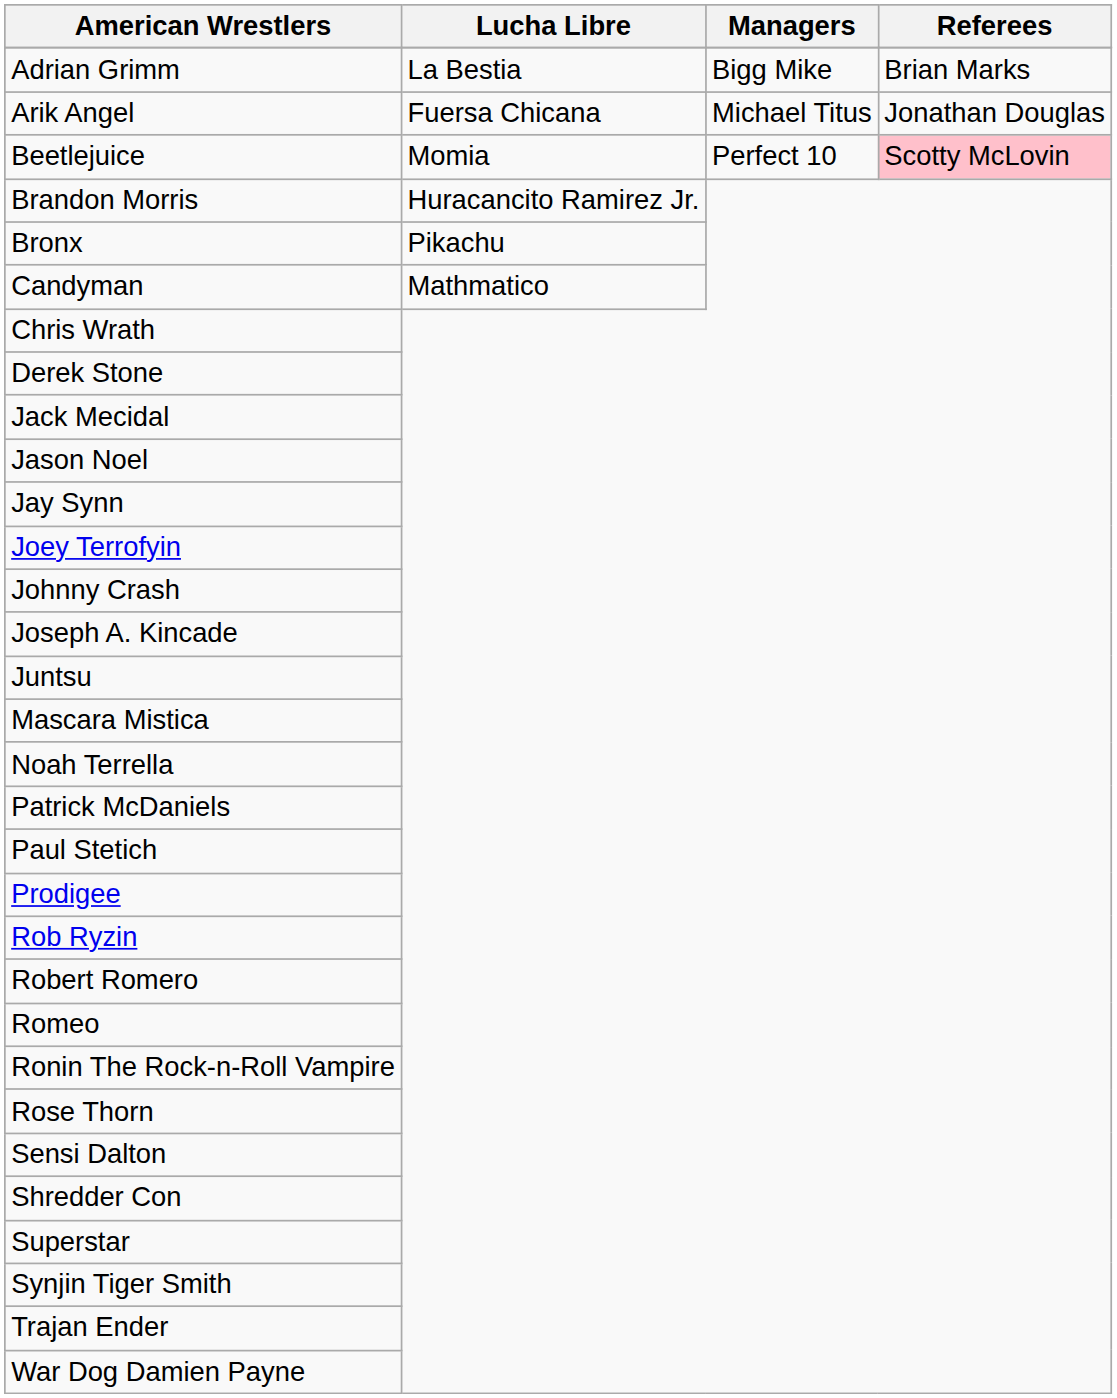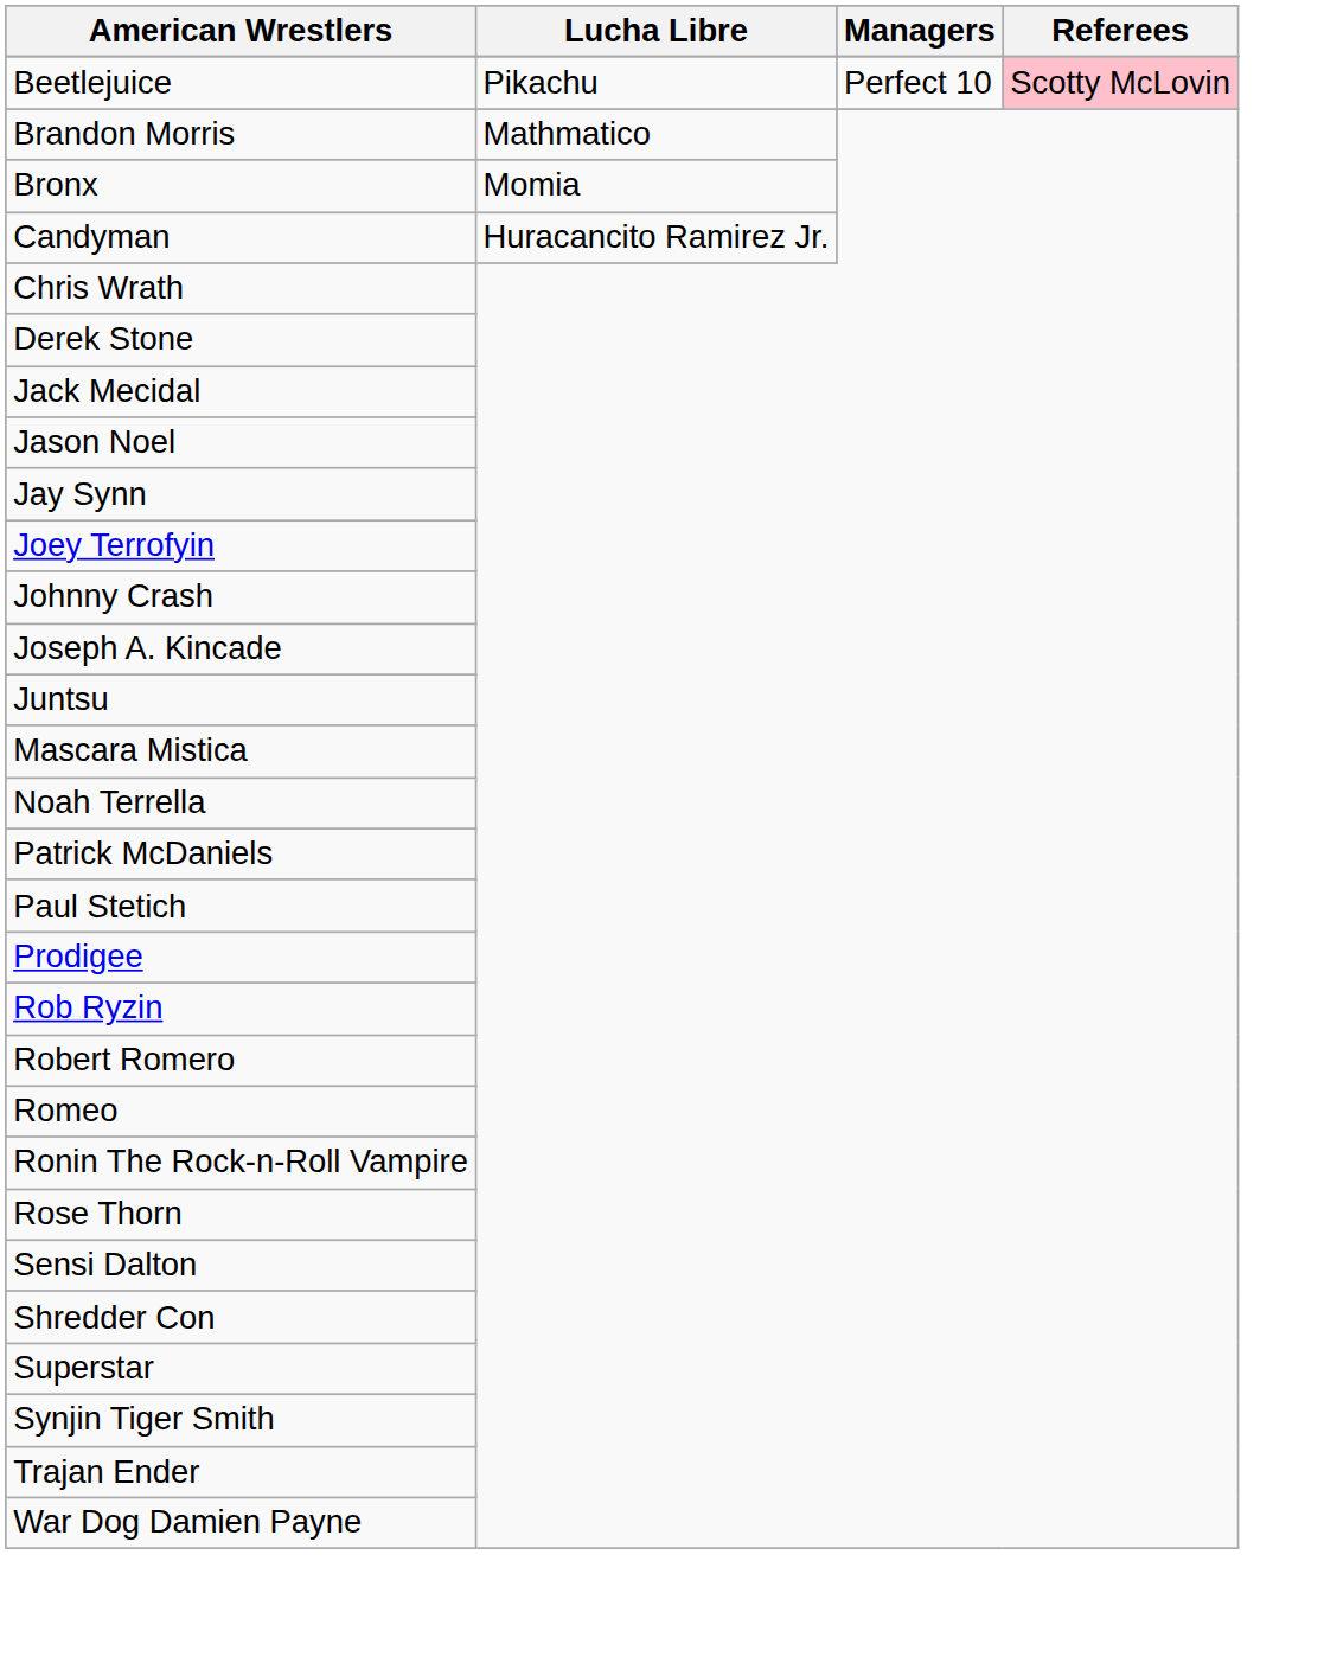 <table class="wikitable" border="1">
 <tr>
 <th>American Wrestlers</th>
 <th>Lucha Libre</th>
 <th>Managers</th>
 <th>Referees</th>
 </tr>
 <tr>
 </tr>
 <tr>
 </tr>
 <tr>
-<td>Adrian Grimm</td>
-<td>La Bestia</td>
-<td>Bigg Mike</td>
-<td>Brian Marks</td>
-</tr>
-<tr>
-<td>Arik Angel</td>
-<td>Fuersa Chicana</td>
-<td>Michael Titus</td>
-<td>Jonathan Douglas</td>
-</tr>
-<tr>
 <td>Beetlejuice</td>
-<td>Momia</td>
+<td>Pikachu</td>
 <td>Perfect 10</td>
 <td style="background: pink;">Scotty McLovin</td>
 </tr>
 <tr>
 <td>Brandon Morris</td>
-<td>Huracancito Ramirez Jr.</td>
+<td>Mathmatico</td>
 </tr>
 <tr>
 <td>Bronx</td>
-<td>Pikachu</td>
+<td>Momia</td>
 </tr>
 <tr>
 <td>Candyman</td>
-<td>Mathmatico</td>
+<td>Huracancito Ramirez Jr.</td>
 </tr>
 <tr>
 <td>Chris Wrath</td>
 </tr>
 <tr>
 <td>Derek Stone</td>
 </tr>
 <tr>
 <td>Jack Mecidal</td>
 </tr>
 <tr>
 <td>Jason Noel</td>
 </tr>
 <tr>
 <td>Jay Synn</td>
 </tr>
 <tr>
 <td><a href='#'>Joey Terrofyin</a></td>
 </tr>
 <tr>
 <td>Johnny Crash</td>
 </tr>
 <tr>
 <td>Joseph A. Kincade</td>
 </tr>
 <tr>
 <td>Juntsu</td>
 </tr>
 <tr>
 <td>Mascara Mistica</td>
 </tr>
 <tr>
 <td>Noah Terrella</td>
 </tr>
 <tr>
 <td>Patrick McDaniels</td>
 </tr>
 <tr>
 <td>Paul Stetich</td>
 </tr>
 <tr>
 <td><a href='#'>Prodigee</a></td>
 </tr>
 <tr>
 <td><a href='#'>Rob Ryzin</a></td>
 </tr>
 <tr>
 <td>Robert Romero</td>
 </tr>
 <tr>
 <td>Romeo</td>
 </tr>
 <tr>
 <td>Ronin The Rock-n-Roll Vampire</td>
 </tr>
 <tr>
 <td>Rose Thorn</td>
 </tr>
 <tr>
 <td>Sensi Dalton</td>
 </tr>
 <tr>
 <td>Shredder Con</td>
 </tr>
 <tr>
 <td>Superstar</td>
 </tr>
 <tr>
 <td>Synjin Tiger Smith</td>
 </tr>
 <tr>
 <td>Trajan Ender</td>
 </tr>
 <tr>
 <td>War Dog Damien Payne</td>
 </tr>
 </table>
